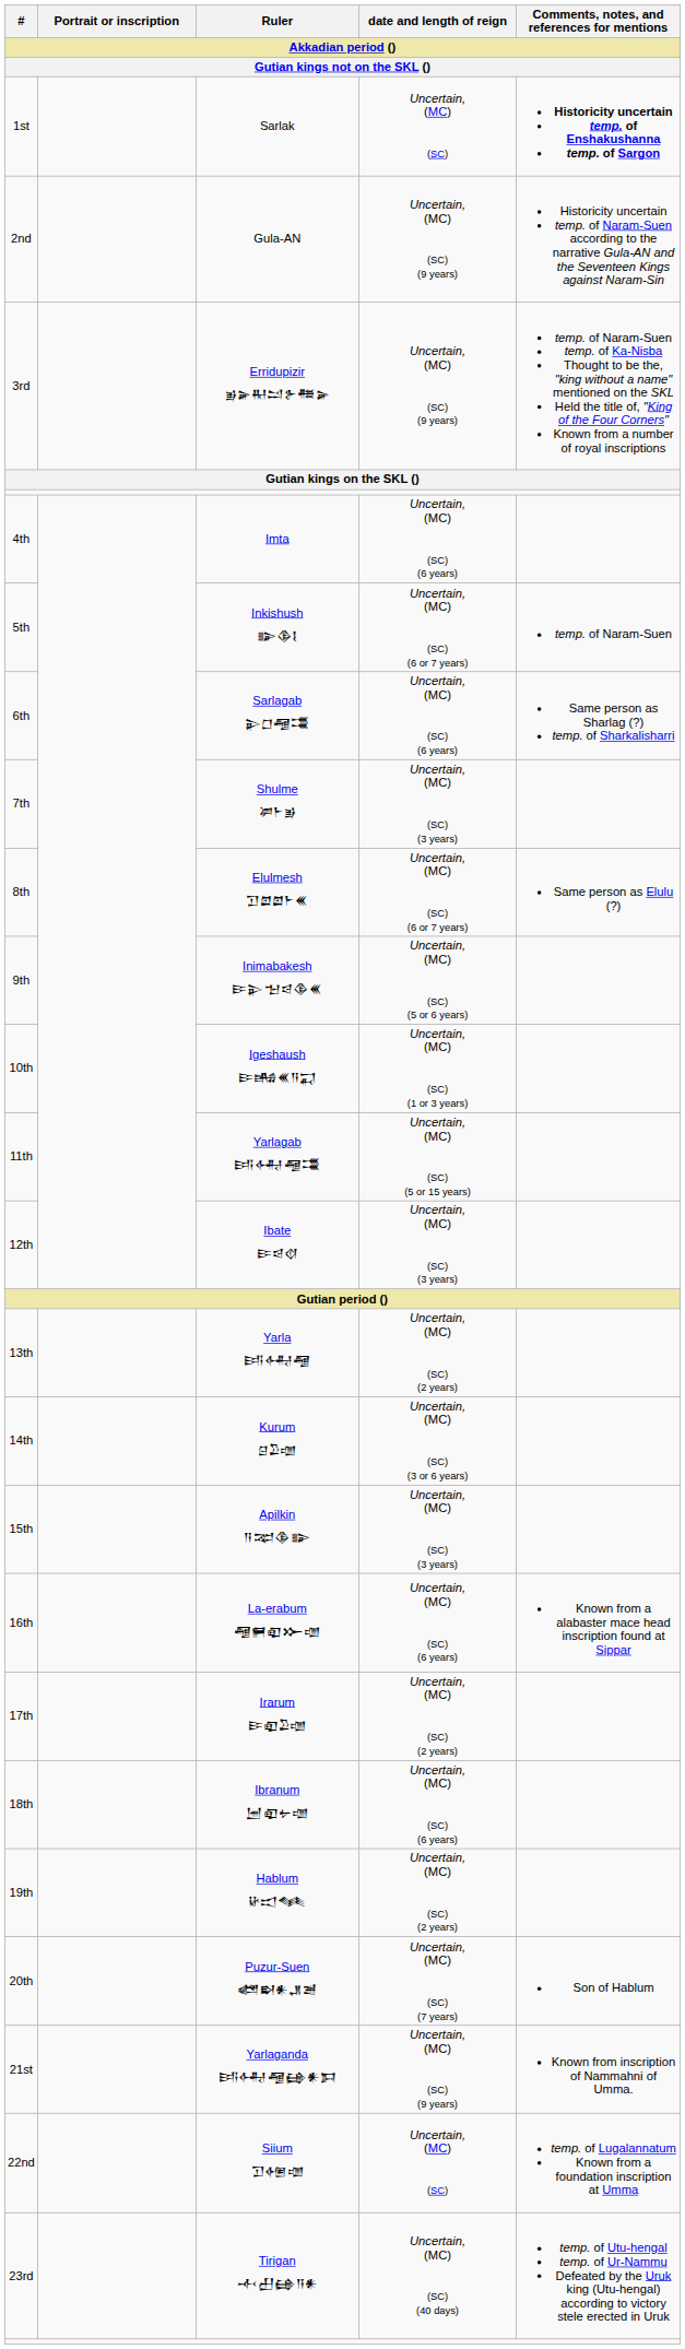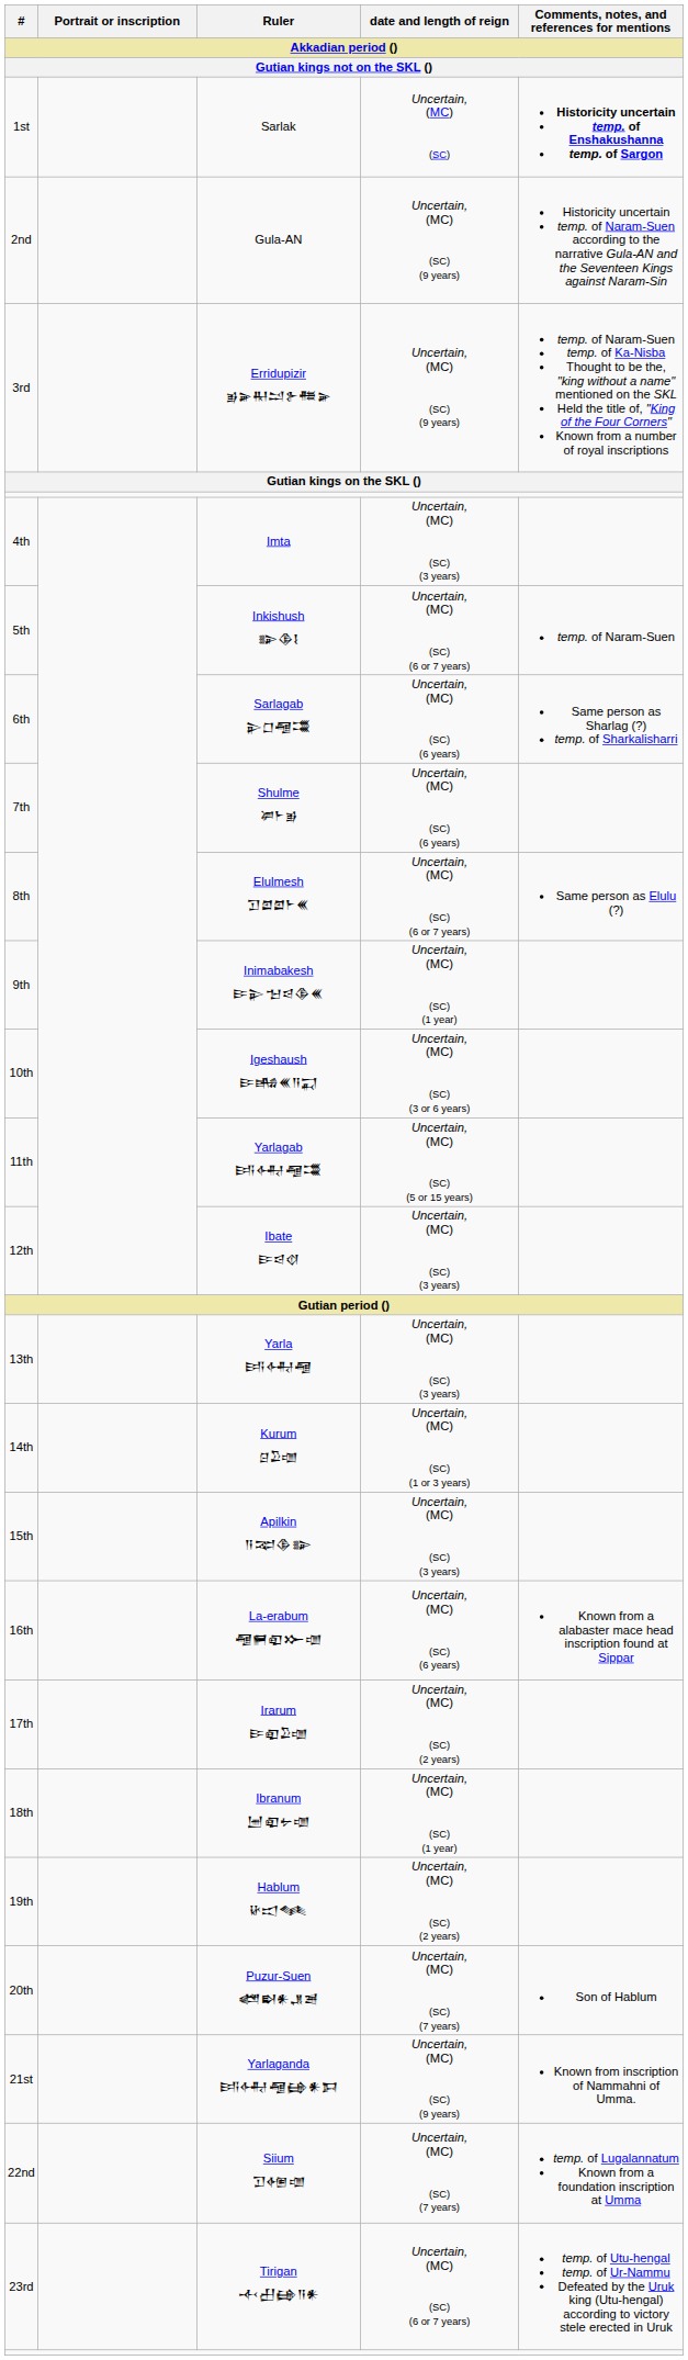 <table class="wikitable"border="1"style="width:100%;text-align:center">
 <tr>
 <th width="1%">#</th>
 <th width="24.75%">Portrait or inscription</th>
 <th width="24.75%">Ruler</th>
 <th width="24.75%"> date and length of reign</th>
 <th width="24.75%">Comments, notes, and references for mentions</th>
 </tr>
 <tr>
 <td colspan="5"align="center"style="background-color:palegoldenrod"><strong><a href='#'>Akkadian period</a> ()</strong></td>
 </tr>
 <tr>
 <th colspan="5"><a href='#'>Gutian kings not on the SKL</a> ()</th>
 </tr>
 <tr>
 <td>1st</td>
 <td></td>
 <td>Sarlak</td>
 <td><em>Uncertain,</em>  <br>(<a href='#'>MC</a>)<br><br><small><br>(<a href='#'>SC</a>)</small></td>
 <td><strong><br><ul><li>Historicity uncertain</li><li><em><a href='#'>temp.</a></em> of <a href='#'>Enshakushanna</a></li><li><em>temp.</em> of <a href='#'>Sargon</a></li></ul></strong></td>
 </tr>
 <tr>
 <td>2nd</td>
 <td></td>
 <td>Gula-AN</td>
 <td><em>Uncertain,</em> <br>(MC)<br><br><small><br>(SC)<br>(9 years)</small></td>
 <td><br><ul><li>Historicity uncertain</li><li><em>temp.</em> of <a href='#'>Naram-Suen</a> according to the narrative <em>Gula-AN and the Seventeen Kings against Naram-Sin</em></li></ul></td>
 </tr>
 <tr>
 <td>3rd</td>
 <td></td>
 <td><a href='#'>Erridupizir</a><br>𒂊𒅕𒊑𒁺𒉿𒍣𒅕</td>
 <td><em>Uncertain,</em> <br>(MC)<br><br><small><br>(SC)<br>(9 years)</small></td>
 <td><br><ul><li><em>temp.</em> of Naram-Suen</li><li><em>temp.</em> of <a href='#'>Ka-Nisba</a></li><li>Thought to be the, <em>"king without a name"</em> mentioned on the <em>SKL</em></li><li>Held the title of, <em>"<a href='#'>King of the Four Corners</a>"</em></li><li>Known from a number of royal inscriptions</li></ul></td>
 </tr>
 <tr>
 <th colspan="5">Gutian kings on the SKL ()</th>
 </tr>
 <tr>
 <td colspan="5"align="left"></td>
 </tr>
 <tr>
 <td>4th</td>
 <td rowspan="9"></td>
 <td><a href='#'>Imta</a></td>
-<td><em>Uncertain,</em> <br>(MC)<br><br><small><br>(SC)<br>(6 years)</small></td>
+<td><em>Uncertain,</em> <br>(MC)<br><br><small><br>(SC)<br>(3 years)</small></td>
 <td></td>
 </tr>
 <tr>
 <td>5th</td>
 <td><a href='#'>Inkishush</a><br>𒅔𒆠𒋙</td>
 <td><em>Uncertain,</em> <br>(MC)<br><br><small><br>(SC)<br>(6 or 7 years)</small></td>
 <td><br><ul><li><em>temp.</em> of Naram-Suen</li></ul></td>
 </tr>
 <tr>
 <td>6th</td>
 <td><a href='#'>Sarlagab</a><br>𒉌𒆸𒆷𒃮</td>
 <td><em>Uncertain,</em> <br>(MC)<br><br><small><br>(SC)<br>(6 years)</small></td>
 <td><br><ul><li>Same person as Sharlag (?)</li><li><em>temp.</em> of <a href='#'>Sharkalisharri</a></li></ul></td>
 </tr>
 <tr>
 <td>7th</td>
 <td><a href='#'>Shulme</a><br>𒂄𒈨𒂊</td>
-<td><em>Uncertain,</em> <br>(MC)<br><br><small><br>(SC)<br>(3 years)</small></td>
+<td><em>Uncertain,</em> <br>(MC)<br><br><small><br>(SC)<br>(6 years)</small></td>
 <td></td>
 </tr>
 <tr>
 <td>8th</td>
 <td><a href='#'>Elulmesh</a><br>𒋛𒇻𒇻𒈨𒌍</td>
 <td><em>Uncertain,</em> <br>(MC)<br><br><small><br>(SC)<br>(6 or 7 years)</small></td>
 <td><br><ul><li>Same person as <a href='#'>Elulu</a> (?)</li></ul></td>
 </tr>
 <tr>
 <td>9th</td>
 <td><a href='#'>Inimabakesh</a><br>𒄿𒉌𒈠𒁀𒆠𒌍</td>
-<td><em>Uncertain,</em> <br>(MC)<br><br><small><br>(SC)<br>(5 or 6 years)</small></td>
+<td><em>Uncertain,</em> <br>(MC)<br><br><small><br>(SC)<br>(1 year)</small></td>
 <td></td>
 </tr>
 <tr>
 <td>10th</td>
 <td><a href='#'>Igeshaush</a><br>𒄿𒄄𒌍𒀀𒍑</td>
-<td><em>Uncertain,</em> <br>(MC)<br><br><small><br>(SC)<br>(1 or 3 years)</small></td>
+<td><em>Uncertain,</em> <br>(MC)<br><br><small><br>(SC)<br>(3 or 6 years)</small></td>
 <td></td>
 </tr>
 <tr>
 <td>11th</td>
 <td><a href='#'>Yarlagab</a><br>𒅀𒅈𒆷𒃮</td>
 <td><em>Uncertain,</em> <br>(MC)<br><br><small><br>(SC)<br>(5 or 15 years)</small></td>
 <td></td>
 </tr>
 <tr>
 <td>12th</td>
 <td><a href='#'>Ibate</a><br>𒄿𒁀𒋼</td>
 <td><em>Uncertain,</em> <br>(MC)<br><br><small><br>(SC)<br>(3 years)</small></td>
 <td></td>
 </tr>
 <tr>
 <td colspan="5"align="center"style="background-color:palegoldenrod"><strong>Gutian period ()</strong></td>
 </tr>
 <tr>
 <td>13th</td>
 <td></td>
 <td><a href='#'>Yarla</a><br>𒅀𒅈𒆷</td>
-<td><em>Uncertain,</em> <br>(MC)<br><br><small><br>(SC)<br>(2 years)</small></td>
+<td><em>Uncertain,</em> <br>(MC)<br><br><small><br>(SC)<br>(3 years)</small></td>
 <td></td>
 </tr>
 <tr>
 <td>14th</td>
 <td></td>
 <td><a href='#'>Kurum</a><br>𒆪𒊒𒌝</td>
-<td><em>Uncertain,</em> <br>(MC)<br><br><small><br>(SC)<br>(3 or 6 years)</small></td>
+<td><em>Uncertain,</em> <br>(MC)<br><br><small><br>(SC)<br>(1 or 3 years)</small></td>
 <td></td>
 </tr>
 <tr>
 <td>15th</td>
 <td></td>
 <td><a href='#'>Apilkin</a><br>𒀀𒉈𒆠𒅔</td>
 <td><em>Uncertain,</em> <br>(MC)<br><br><small><br>(SC)<br>(3 years)</small></td>
 <td></td>
 </tr>
 <tr>
 <td>16th</td>
 <td></td>
 <td><a href='#'>La-erabum</a><br>𒆷𒂍𒊏𒁍𒌝</td>
 <td><em>Uncertain,</em> <br>(MC)<br><br><small><br>(SC)<br>(6 years)</small></td>
 <td><br><ul><li>Known from a alabaster mace head inscription found at <a href='#'>Sippar</a></li></ul></td>
 </tr>
 <tr>
 <td>17th</td>
 <td></td>
 <td><a href='#'>Irarum</a><br>𒄿𒊏𒊒𒌝</td>
 <td><em>Uncertain,</em> <br>(MC)<br><br><small><br>(SC)<br>(2 years)</small></td>
 <td></td>
 </tr>
 <tr>
 <td>18th</td>
 <td></td>
 <td><a href='#'>Ibranum</a><br>𒅁𒊏𒉡𒌝</td>
-<td><em>Uncertain,</em> <br>(MC)<br><br><small><br>(SC)<br>(6 years)</small></td>
+<td><em>Uncertain,</em> <br>(MC)<br><br><small><br>(SC)<br>(1 year)</small></td>
 <td></td>
 </tr>
 <tr>
 <td>19th</td>
 <td></td>
 <td><a href='#'>Hablum</a><br>𒄩𒀊𒈝</td>
 <td><em>Uncertain,</em> <br>(MC)<br><br><small><br>(SC)<br>(2 years)</small></td>
 <td></td>
 </tr>
 <tr>
 <td>20th</td>
 <td></td>
 <td><a href='#'>Puzur-Suen</a><br>𒅤𒊭𒀭𒂗𒍪</td>
 <td><em>Uncertain,</em> <br>(MC)<br><br><small><br>(SC)<br>(7 years)</small></td>
 <td><br><ul><li>Son of Hablum</li></ul></td>
 </tr>
 <tr>
 <td>21st</td>
 <td></td>
 <td><a href='#'>Yarlaganda</a><br>𒅀𒅈𒆷𒂵𒀭𒁕</td>
 <td><em>Uncertain,</em> <br>(MC)<br><br><small><br>(SC)<br>(9 years)</small></td>
 <td><br><ul><li>Known from inscription of Nammahni of Umma.</li></ul></td>
 </tr>
 <tr>
 <td>22nd</td>
 <td></td>
 <td><a href='#'>Siium</a><br>𒋛𒅇𒌝</td>
-<td><em>Uncertain,</em>  <br>(<a href='#'>MC</a>)<br><br><small><br>(<a href='#'>SC</a>)</small></td>
+<td><em>Uncertain,</em> <br>(MC)<br><br><small><br>(SC)<br>(7 years)</small></td>
 <td><br><ul><li><em>temp.</em> of <a href='#'>Lugalannatum</a></li><li>Known from a foundation inscription at <a href='#'>Umma</a></li></ul></td>
 </tr>
 <tr>
 <td>23rd</td>
 <td></td>
 <td><a href='#'>Tirigan</a><br>𒋾𒌷𒂵𒀀𒀭</td>
-<td><em>Uncertain,</em> <br>(MC)<br><br><small><br>(SC)<br>(40 days)</small></td>
+<td><em>Uncertain,</em> <br>(MC)<br><br><small><br>(SC)<br>(6 or 7 years)</small></td>
 <td><br><ul><li><em>temp.</em> of <a href='#'>Utu-hengal</a></li><li><em>temp.</em> of <a href='#'>Ur-Nammu</a></li><li>Defeated by the <a href='#'>Uruk</a> king (Utu-hengal) according to victory stele erected in Uruk</li></ul></td>
 </tr>
 <tr>
 <td colspan="5"align="left"></td>
 </tr>
 </table>
